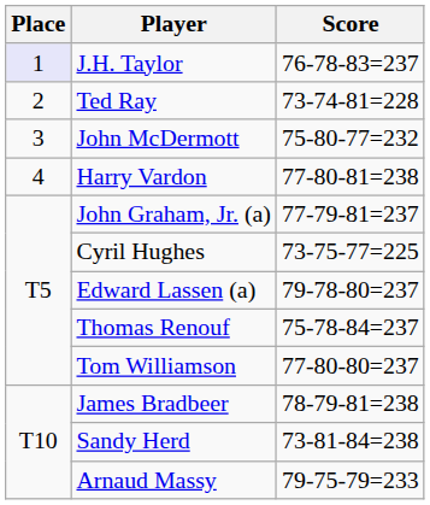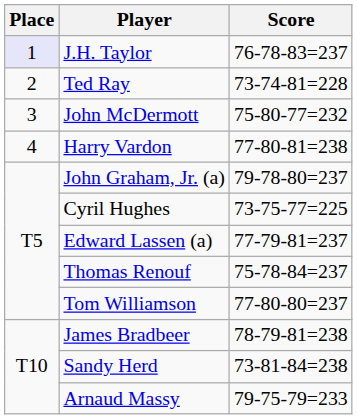 <table class=wikitable>
 <tr>
 <th>Place</th>
 <th>Player</th>
 <th>Score</th>
 </tr>
 <tr>
 <td align=center style="background: lavender;">1</td>
 <td> <a href='#'>J.H. Taylor</a></td>
 <td>76-78-83=237</td>
 </tr>
 <tr>
 <td align=center>2</td>
 <td> <a href='#'>Ted Ray</a></td>
 <td>73-74-81=228</td>
 </tr>
 <tr>
 <td align=center>3</td>
 <td> <a href='#'>John McDermott</a></td>
 <td>75-80-77=232</td>
 </tr>
 <tr>
 <td align=center>4</td>
 <td> <a href='#'>Harry Vardon</a></td>
 <td>77-80-81=238</td>
 </tr>
 <tr>
 <td rowspan=5 align=center>T5</td>
 <td> <a href='#'>John Graham, Jr.</a> (a)</td>
-<td>77-79-81=237</td>
+<td>79-78-80=237</td>
 </tr>
 <tr>
 <td> Cyril Hughes</td>
 <td>73-75-77=225</td>
 </tr>
 <tr>
 <td> <a href='#'>Edward Lassen</a> (a)</td>
-<td>79-78-80=237</td>
+<td>77-79-81=237</td>
 </tr>
 <tr>
 <td> <a href='#'>Thomas Renouf</a></td>
 <td>75-78-84=237</td>
 </tr>
 <tr>
 <td> <a href='#'>Tom Williamson</a></td>
 <td>77-80-80=237</td>
 </tr>
 <tr>
 <td rowspan=4 align=center>T10</td>
 <td> <a href='#'>James Bradbeer</a></td>
 <td>78-79-81=238</td>
 </tr>
 <tr>
 <td> <a href='#'>Sandy Herd</a></td>
 <td>73-81-84=238</td>
 </tr>
 <tr>
 <td> <a href='#'>Arnaud Massy</a></td>
 <td>79-75-79=233</td>
 </tr>
 </table>
